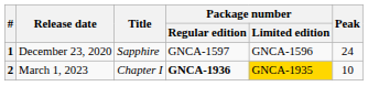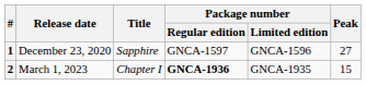 <table class="wikitable plainrowheaders">
 <tr>
 <th rowspan="2">#</th>
 <th rowspan="2">Release date</th>
 <th rowspan="2">Title</th>
 <th colspan="2">Package number</th>
 <th rowspan="2">Peak<br></th>
 </tr>
 <tr>
 <th>Regular edition</th>
 <th>Limited edition</th>
 </tr>
 <tr>
 <th scope="row">1</th>
 <td>December 23, 2020</td>
 <td><em>Sapphire</em></td>
 <td>GNCA-1597</td>
 <td>GNCA-1596</td>
-<td align="center">24</td>
+<td align="center">27</td>
 </tr>
 <tr>
 <th scope="row">2</th>
 <td>March 1, 2023</td>
 <td><em>Chapter I</em></td>
 <td><strong>GNCA-1936</strong></td>
-<td style="background: gold;">GNCA-1935</td>
-<td align="center">10</td>
+<td>GNCA-1935</td>
+<td align="center">15</td>
 </tr>
 </table>
